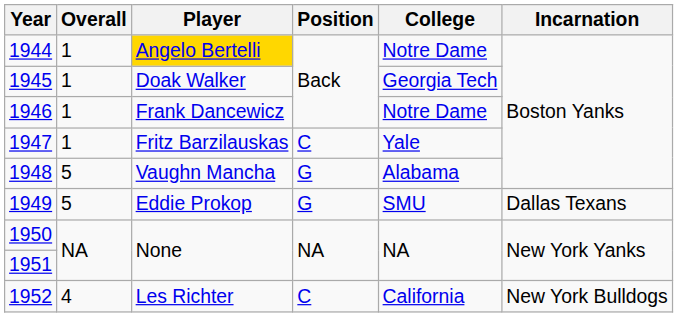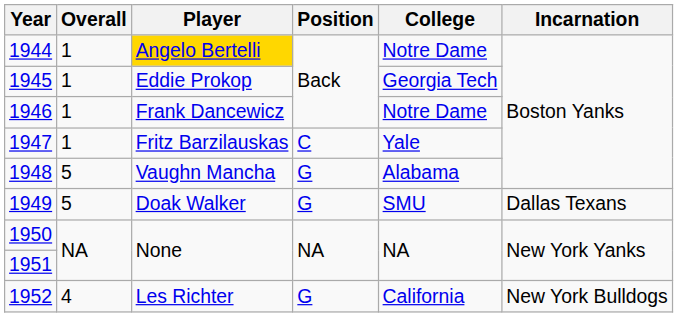 <table class="wikitable">
 <tr>
 <th>Year</th>
 <th>Overall</th>
 <th>Player</th>
 <th>Position</th>
 <th>College</th>
 <th>Incarnation</th>
 </tr>
 <tr>
 <td><a href='#'>1944</a></td>
 <td>1</td>
 <td style="background: gold;"><a href='#'>Angelo Bertelli</a></td>
 <td rowspan="3">Back</td>
 <td><a href='#'>Notre Dame</a></td>
 <td rowspan="5">Boston Yanks</td>
 </tr>
 <tr>
 <td><a href='#'>1945</a></td>
 <td>1</td>
-<td><a href='#'>Doak Walker</a></td>
+<td><a href='#'>Eddie Prokop</a></td>
 <td><a href='#'>Georgia Tech</a></td>
 </tr>
 <tr>
 <td><a href='#'>1946</a></td>
 <td>1</td>
 <td><a href='#'>Frank Dancewicz</a></td>
 <td><a href='#'>Notre Dame</a></td>
 </tr>
 <tr>
 <td><a href='#'>1947</a></td>
 <td>1</td>
 <td><a href='#'>Fritz Barzilauskas</a></td>
 <td><a href='#'>C</a></td>
 <td><a href='#'>Yale</a></td>
 </tr>
 <tr>
 <td><a href='#'>1948</a></td>
 <td>5</td>
 <td><a href='#'>Vaughn Mancha</a></td>
 <td><a href='#'>G</a></td>
 <td><a href='#'>Alabama</a></td>
 </tr>
 <tr>
 <td><a href='#'>1949</a></td>
 <td>5</td>
-<td><a href='#'>Eddie Prokop</a></td>
+<td><a href='#'>Doak Walker</a></td>
 <td><a href='#'>G</a></td>
 <td><a href='#'>SMU</a></td>
 <td>Dallas Texans</td>
 </tr>
 <tr>
 <td><a href='#'>1950</a></td>
 <td rowspan="2">NA</td>
 <td rowspan="2">None</td>
 <td rowspan="2">NA</td>
 <td rowspan="2">NA</td>
 <td rowspan="2">New York Yanks</td>
 </tr>
 <tr>
 <td><a href='#'>1951</a></td>
 </tr>
 <tr>
 <td><a href='#'>1952</a></td>
 <td>4</td>
 <td><a href='#'>Les Richter</a></td>
-<td><a href='#'>C</a></td>
+<td><a href='#'>G</a></td>
 <td><a href='#'>California</a></td>
 <td>New York Bulldogs</td>
 </tr>
 </table>
